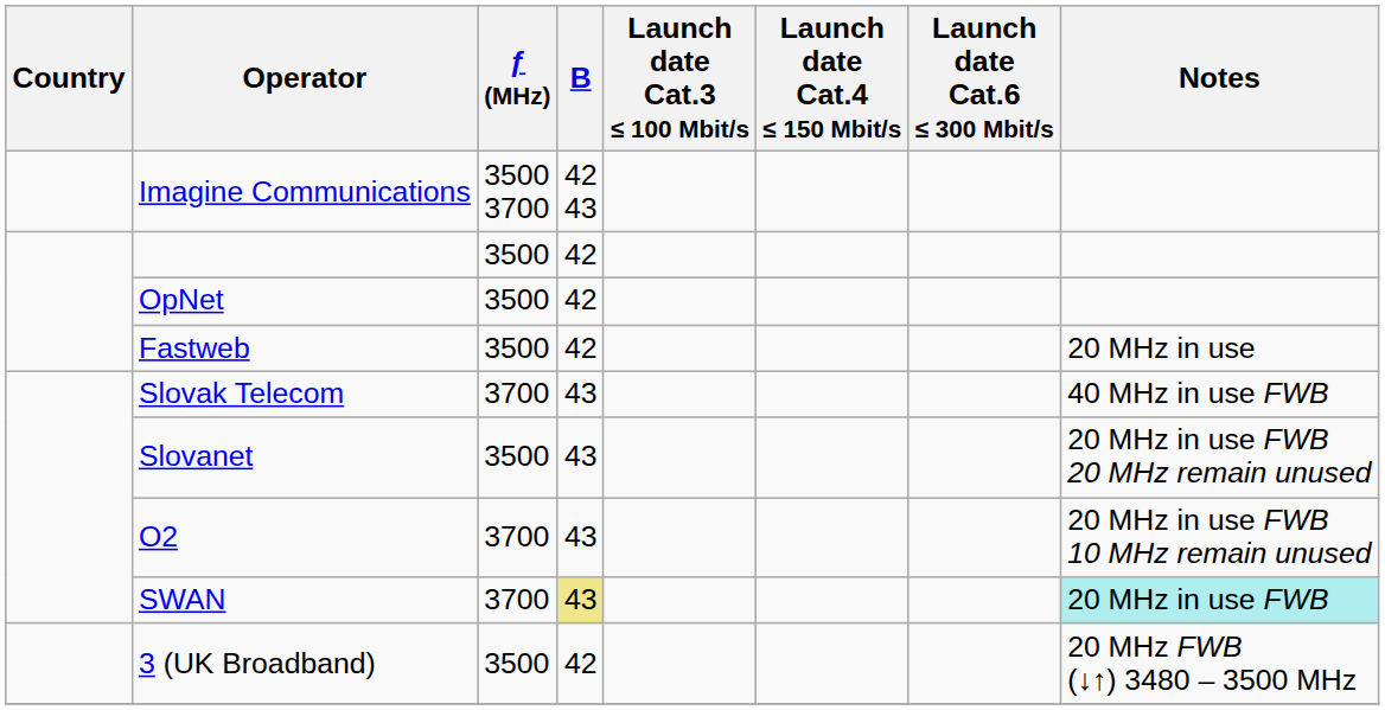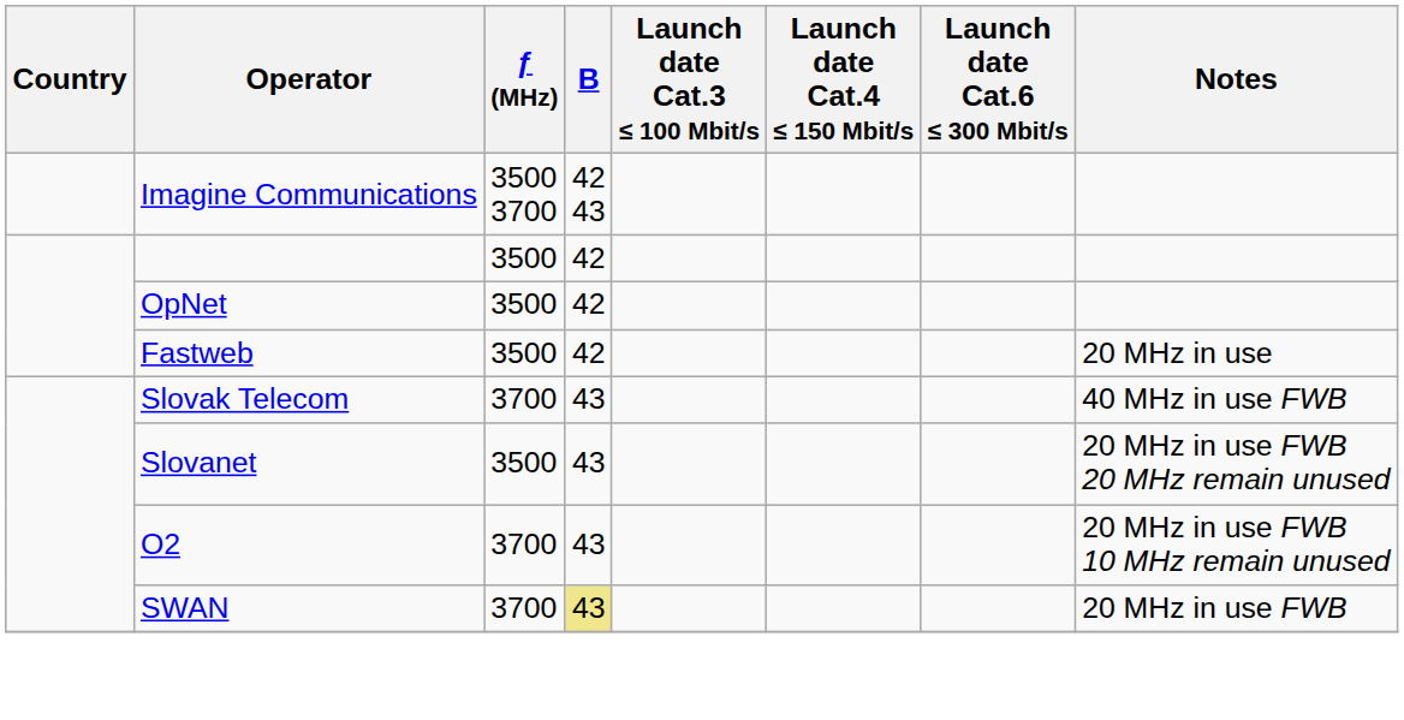 <table class="wikitable sortable sort-under">
 <tr>
 <th>Country</th>
 <th>Operator</th>
 <th><a href='#'>ƒ</a><br><small>(MHz)</small></th>
 <th><a href='#'>B</a></th>
 <th>Launch<br>date<br>Cat.3<br><small>≤ 100 Mbit/s</small></th>
 <th>Launch<br>date<br>Cat.4<br><small>≤ 150 Mbit/s</small></th>
 <th>Launch<br>date<br>Cat.6<br><small>≤ 300 Mbit/s</small></th>
 <th>Notes</th>
 </tr>
 <tr>
 <td></td>
 <td><a href='#'>Imagine Communications</a></td>
 <td>3500<br>3700</td>
 <td>42<br>43</td>
 <td> </td>
 <td></td>
 <td></td>
 <td></td>
 </tr>
 <tr>
 <td rowspan="3"></td>
 <td></td>
 <td>3500</td>
 <td>42</td>
 <td></td>
 <td></td>
 <td></td>
 <td></td>
 </tr>
 <tr>
 <td><a href='#'>OpNet</a></td>
 <td>3500</td>
 <td>42</td>
 <td></td>
 <td></td>
 <td></td>
 <td></td>
 </tr>
 <tr>
 <td><a href='#'>Fastweb</a></td>
 <td>3500</td>
 <td>42</td>
 <td> </td>
 <td></td>
 <td></td>
 <td>20 MHz in use </td>
 </tr>
 <tr>
 <td rowspan="4"></td>
 <td><a href='#'>Slovak Telecom</a></td>
 <td>3700</td>
 <td>43</td>
 <td></td>
 <td></td>
 <td></td>
 <td>40 MHz in use  <em>FWB</em></td>
 </tr>
 <tr>
 <td><a href='#'>Slovanet</a></td>
 <td>3500</td>
 <td>43</td>
 <td></td>
 <td></td>
 <td></td>
 <td>20 MHz in use  <em>FWB</em><br><em>20 MHz remain unused</em></td>
 </tr>
 <tr>
 <td><a href='#'>O2</a></td>
 <td>3700</td>
 <td>43</td>
 <td></td>
 <td></td>
 <td></td>
 <td>20 MHz in use  <em>FWB</em><br><em>10 MHz remain unused</em></td>
 </tr>
 <tr>
 <td><a href='#'>SWAN</a></td>
 <td>3700</td>
 <td style="background: khaki;">43</td>
 <td></td>
 <td></td>
 <td></td>
-<td style="background: paleturquoise;">20 MHz in use  <em>FWB</em></td>
-</tr>
-<tr>
-<td></td>
-<td><a href='#'>3</a> (UK Broadband)</td>
-<td>3500</td>
-<td>42</td>
-<td></td>
-<td></td>
-<td></td>
-<td>20 MHz  <em>FWB</em><br>(↓↑) 3480 – 3500 MHz</td>
+<td>20 MHz in use  <em>FWB</em></td>
 </tr>
 <tr>
 </tr>
 </table>
